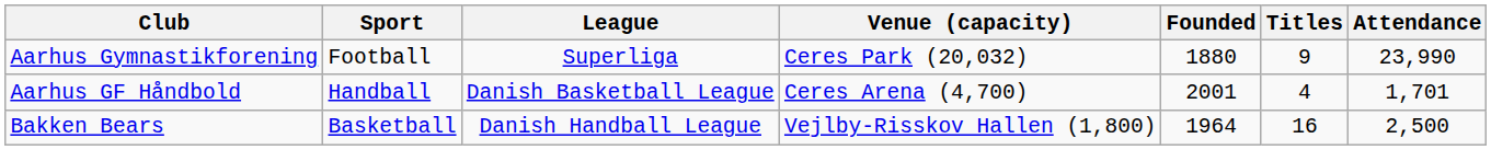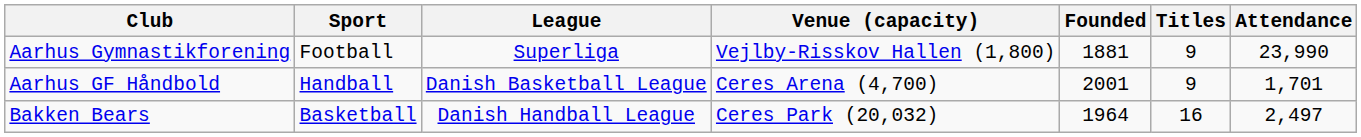 <table class="wikitable">
 <tr>
 <th>Club</th>
 <th>Sport</th>
 <th>League</th>
 <th>Venue (capacity)</th>
 <th>Founded</th>
 <th>Titles</th>
 <th>Attendance</th>
 </tr>
 <tr>
 <td style="white-space:nowrap;"><a href='#'>Aarhus Gymnastikforening</a></td>
 <td style="white-space:nowrap;">Football</td>
 <td style="white-space:nowrap; text-align:center;"><a href='#'>Superliga</a></td>
-<td style="white-space:nowrap;"><a href='#'>Ceres Park</a> (20,032)</td>
-<td align=center>1880</td>
+<td style="white-space:nowrap;"><a href='#'>Vejlby-Risskov Hallen</a> (1,800)</td>
+<td align=center>1881</td>
 <td align=center>9</td>
 <td align=center>23,990</td>
 </tr>
 <tr>
 <td><a href='#'>Aarhus GF Håndbold</a></td>
 <td><a href='#'>Handball</a></td>
 <td style="white-space:nowrap; text-align:center;"><a href='#'>Danish Basketball League</a></td>
 <td><a href='#'>Ceres Arena</a> (4,700)</td>
 <td align=center>2001</td>
-<td align=center>4</td>
+<td align=center>9</td>
 <td align=center>1,701</td>
 </tr>
 <tr>
 <td><a href='#'>Bakken Bears</a></td>
 <td><a href='#'>Basketball</a></td>
 <td style="white-space:nowrap; text-align:center;"><a href='#'>Danish Handball League</a></td>
-<td style="white-space:nowrap;"><a href='#'>Vejlby-Risskov Hallen</a> (1,800)</td>
+<td style="white-space:nowrap;"><a href='#'>Ceres Park</a> (20,032)</td>
 <td align=center>1964</td>
 <td align=center>16</td>
-<td align=center>2,500</td>
+<td align=center>2,497</td>
 </tr>
 </table>
